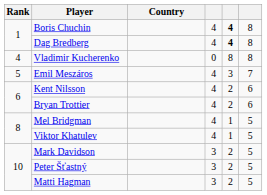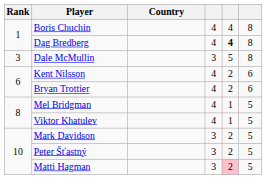 <table class="wikitable sortable" style="text-align: center;">
 <tr>
 <th width=30>Rank</th>
 <th width=150>Player</th>
 <th width=120>Country</th>
 <th width=20></th>
 <th width=20></th>
 <th width=30></th>
 </tr>
 <tr>
 <td rowspan=2>1</td>
 <td align=left><a href='#'>Boris Chuchin</a></td>
 <td align=left></td>
 <td>4</td>
-<td><strong>4</strong></td>
+<td>4</td>
 <td>8</td>
 </tr>
 <tr>
 <td align=left><a href='#'>Dag Bredberg</a></td>
 <td align=left></td>
 <td>4</td>
 <td><strong>4</strong></td>
 <td>8</td>
 </tr>
 <tr>
-<td>4</td>
-<td align=left><a href='#'>Vladimir Kucherenko</a></td>
+<td>3</td>
+<td align=left><a href='#'>Dale McMullin</a></td>
 <td align=left></td>
-<td>0</td>
+<td>3</td>
+<td>5</td>
 <td>8</td>
-<td>8</td>
-</tr>
-<tr>
-<td>5</td>
-<td align=left><a href='#'>Emil Meszáros</a></td>
-<td align=left></td>
-<td>4</td>
-<td>3</td>
-<td>7</td>
 </tr>
 <tr>
 <td rowspan=2>6</td>
 <td align=left><a href='#'>Kent Nilsson</a></td>
 <td align=left></td>
 <td>4</td>
 <td>2</td>
 <td>6</td>
 </tr>
 <tr>
 <td align=left><a href='#'>Bryan Trottier</a></td>
 <td align=left></td>
 <td>4</td>
 <td>2</td>
 <td>6</td>
 </tr>
 <tr>
 <td rowspan=2>8</td>
 <td align=left><a href='#'>Mel Bridgman</a></td>
 <td align=left></td>
 <td>4</td>
 <td>1</td>
 <td>5</td>
 </tr>
 <tr>
 <td align=left><a href='#'>Viktor Khatulev</a></td>
 <td align=left></td>
 <td>4</td>
 <td>1</td>
 <td>5</td>
 </tr>
 <tr>
 <td rowspan=3>10</td>
 <td align=left><a href='#'>Mark Davidson</a></td>
 <td align=left></td>
 <td>3</td>
 <td>2</td>
 <td>5</td>
 </tr>
 <tr>
 <td align=left><a href='#'>Peter Šťastný</a></td>
 <td align=left></td>
 <td>3</td>
 <td>2</td>
 <td>5</td>
 </tr>
 <tr>
 <td align=left><a href='#'>Matti Hagman</a></td>
 <td align=left></td>
 <td>3</td>
-<td>2</td>
+<td style="background: pink;">2</td>
 <td>5</td>
 </tr>
 </table>
